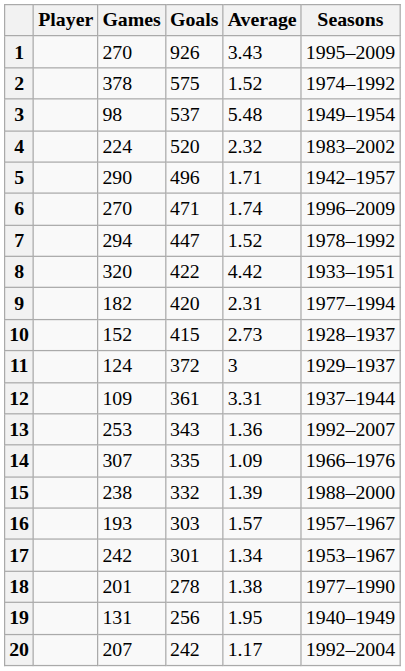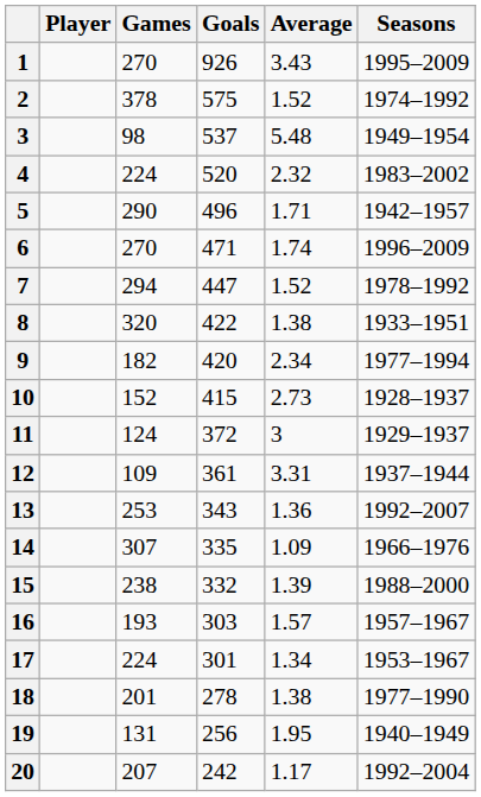 <table class="wikitable sortable">
 <tr>
 <th></th>
 <th>Player</th>
 <th>Games</th>
 <th>Goals</th>
 <th>Average</th>
 <th>Seasons</th>
 </tr>
 <tr>
 <th>1</th>
 <td></td>
 <td>270</td>
 <td>926</td>
 <td>3.43</td>
 <td>1995–2009</td>
 </tr>
 <tr>
 <th>2</th>
 <td></td>
 <td>378</td>
 <td>575</td>
 <td>1.52</td>
 <td>1974–1992</td>
 </tr>
 <tr>
 <th>3</th>
 <td></td>
 <td>98</td>
 <td>537</td>
 <td>5.48</td>
 <td>1949–1954</td>
 </tr>
 <tr>
 <th>4</th>
 <td></td>
 <td>224</td>
 <td>520</td>
 <td>2.32</td>
 <td>1983–2002</td>
 </tr>
 <tr>
 <th>5</th>
 <td></td>
 <td>290</td>
 <td>496</td>
 <td>1.71</td>
 <td>1942–1957</td>
 </tr>
 <tr>
 <th>6</th>
 <td></td>
 <td>270</td>
 <td>471</td>
 <td>1.74</td>
 <td>1996–2009</td>
 </tr>
 <tr>
 <th>7</th>
 <td></td>
 <td>294</td>
 <td>447</td>
 <td>1.52</td>
 <td>1978–1992</td>
 </tr>
 <tr>
 <th>8</th>
 <td></td>
 <td>320</td>
 <td>422</td>
-<td>4.42</td>
+<td>1.38</td>
 <td>1933–1951</td>
 </tr>
 <tr>
 <th>9</th>
 <td></td>
 <td>182</td>
 <td>420</td>
-<td>2.31</td>
+<td>2.34</td>
 <td>1977–1994</td>
 </tr>
 <tr>
 <th>10</th>
 <td></td>
 <td>152</td>
 <td>415</td>
 <td>2.73</td>
 <td>1928–1937</td>
 </tr>
 <tr>
 <th>11</th>
 <td></td>
 <td>124</td>
 <td>372</td>
 <td>3</td>
 <td>1929–1937</td>
 </tr>
 <tr>
 <th>12</th>
 <td></td>
 <td>109</td>
 <td>361</td>
 <td>3.31</td>
 <td>1937–1944</td>
 </tr>
 <tr>
 <th>13</th>
 <td></td>
 <td>253</td>
 <td>343</td>
 <td>1.36</td>
 <td>1992–2007</td>
 </tr>
 <tr>
 <th>14</th>
 <td></td>
 <td>307</td>
 <td>335</td>
 <td>1.09</td>
 <td>1966–1976</td>
 </tr>
 <tr>
 <th>15</th>
 <td></td>
 <td>238</td>
 <td>332</td>
 <td>1.39</td>
 <td>1988–2000</td>
 </tr>
 <tr>
 <th>16</th>
 <td></td>
 <td>193</td>
 <td>303</td>
 <td>1.57</td>
 <td>1957–1967</td>
 </tr>
 <tr>
 <th>17</th>
 <td></td>
-<td>242</td>
+<td>224</td>
 <td>301</td>
 <td>1.34</td>
 <td>1953–1967</td>
 </tr>
 <tr>
 <th>18</th>
 <td></td>
 <td>201</td>
 <td>278</td>
 <td>1.38</td>
 <td>1977–1990</td>
 </tr>
 <tr>
 <th>19</th>
 <td></td>
 <td>131</td>
 <td>256</td>
 <td>1.95</td>
 <td>1940–1949</td>
 </tr>
 <tr>
 <th>20</th>
 <td></td>
 <td>207</td>
 <td>242</td>
 <td>1.17</td>
 <td>1992–2004</td>
 </tr>
 </table>
